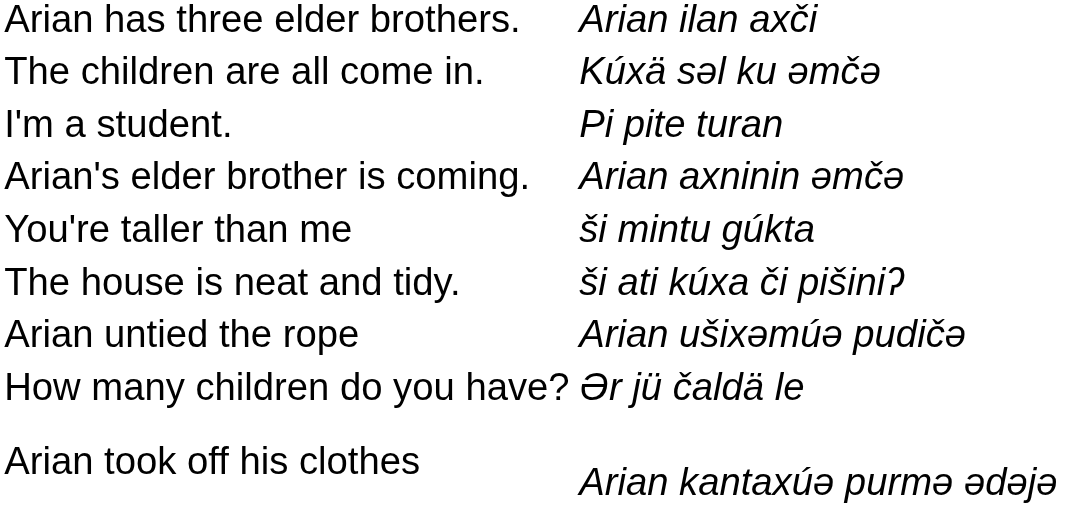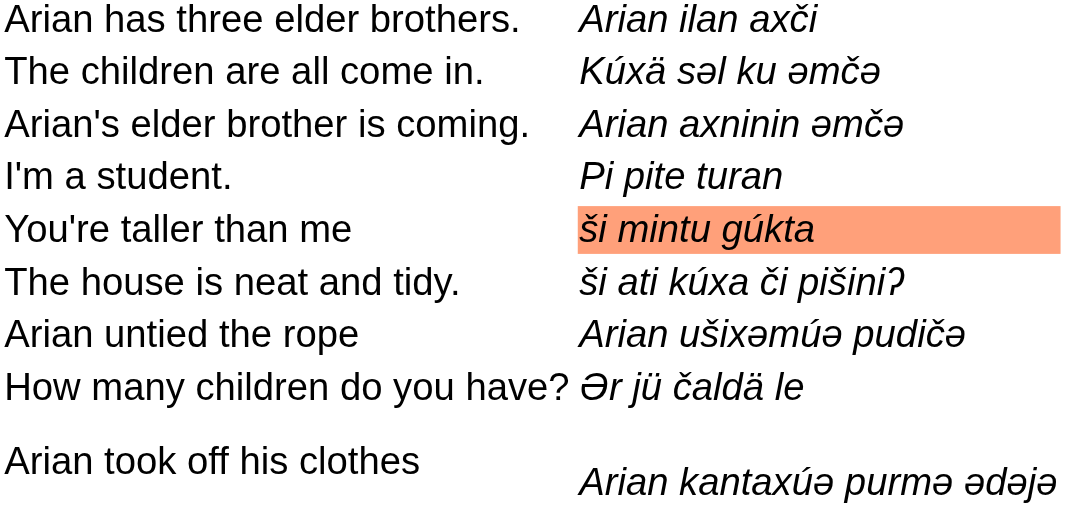 <table>
 <tr>
 <td>Arian has three elder brothers.</td>
 <td><em>Arian ilan axči</em></td>
 </tr>
 <tr>
 <td>The children are all come in.</td>
 <td><em>Kúxä səl ku əmčə</em></td>
 </tr>
 <tr>
+<td>Arian's elder brother is coming.</td>
+<td><em>Arian axninin əmčə</em></td>
+</tr>
+<tr>
 <td>I'm a student.</td>
 <td><em>Pi pite turan</em></td>
 </tr>
 <tr>
-<td>Arian's elder brother is coming.</td>
-<td><em>Arian axninin əmčə</em></td>
-</tr>
-<tr>
 <td>You're taller than me</td>
-<td><em>ši mintu gúkta</em></td>
+<td style="background: lightsalmon;"><em>ši mintu gúkta</em></td>
 </tr>
 <tr>
 <td>The house is neat and tidy.</td>
 <td><em>ši ati kúxa či pišiniʔ</em></td>
 </tr>
 <tr>
 <td>Arian untied the rope</td>
 <td><em>Arian ušixəmúə pudičə</em></td>
 </tr>
 <tr>
 <td>How many children do you have?</td>
 <td><em>Ər jü čaldä le</em></td>
 </tr>
 <tr>
 <td>Arian took off his clothes</td>
 <td><br><em>Arian kantaxúə purmə ədəjə</em></td>
 </tr>
 </table>
